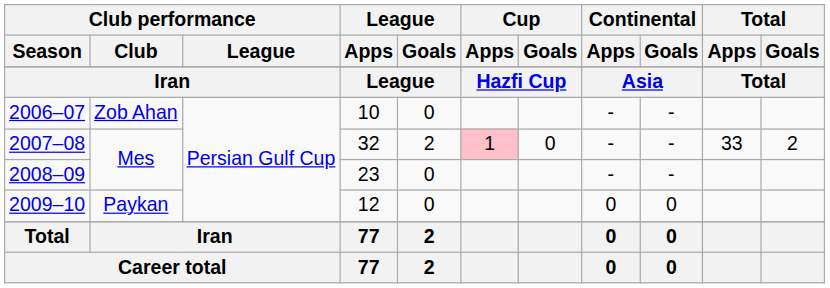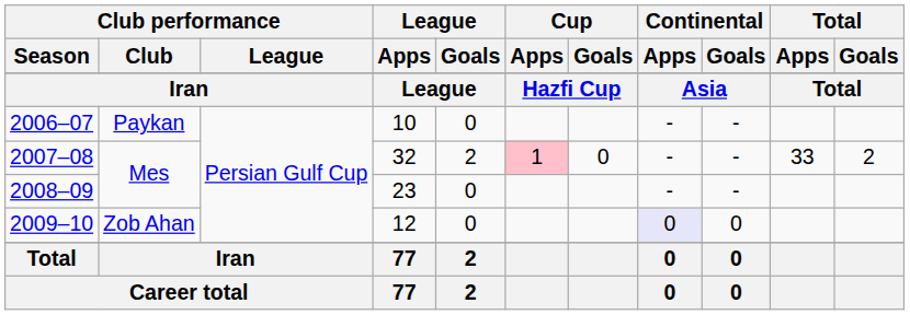 <table class="wikitable" style="text-align:center">
 <tr>
 <th colspan=3>Club performance</th>
 <th colspan=2>League</th>
 <th colspan=2>Cup</th>
 <th colspan=2>Continental</th>
 <th colspan=2>Total</th>
 </tr>
 <tr>
 <th>Season</th>
 <th>Club</th>
 <th>League</th>
 <th>Apps</th>
 <th>Goals</th>
 <th>Apps</th>
 <th>Goals</th>
 <th>Apps</th>
 <th>Goals</th>
 <th>Apps</th>
 <th>Goals</th>
 </tr>
 <tr>
 </tr>
 <tr>
 <th colspan=3>Iran</th>
 <th colspan=2>League</th>
 <th colspan=2><a href='#'>Hazfi Cup</a></th>
 <th colspan=2><a href='#'>Asia</a></th>
 <th colspan=2>Total</th>
 </tr>
 <tr>
 <td><a href='#'>2006–07</a></td>
-<td rowspan="1"><a href='#'>Zob Ahan</a></td>
+<td rowspan="1"><a href='#'>Paykan</a></td>
 <td rowspan="4"><a href='#'>Persian Gulf Cup</a></td>
 <td>10</td>
 <td>0</td>
 <td></td>
 <td></td>
 <td>-</td>
 <td>-</td>
 <td></td>
 <td></td>
 </tr>
 <tr>
 <td><a href='#'>2007–08</a></td>
 <td rowspan="2"><a href='#'>Mes</a></td>
 <td>32</td>
 <td>2</td>
 <td style="background: pink;">1</td>
 <td>0</td>
 <td>-</td>
 <td>-</td>
 <td>33</td>
 <td>2</td>
 </tr>
 <tr>
 <td><a href='#'>2008–09</a></td>
 <td>23</td>
 <td>0</td>
 <td></td>
 <td></td>
 <td>-</td>
 <td>-</td>
 <td></td>
 <td></td>
 </tr>
 <tr>
 <td><a href='#'>2009–10</a></td>
-<td rowspan="1"><a href='#'>Paykan</a></td>
+<td rowspan="1"><a href='#'>Zob Ahan</a></td>
 <td>12</td>
 <td>0</td>
 <td></td>
 <td></td>
-<td>0</td>
+<td style="background: lavender;">0</td>
 <td>0</td>
 <td></td>
 <td></td>
 </tr>
 <tr>
 </tr>
 <tr>
 <th rowspan=1>Total</th>
 <th colspan=2>Iran</th>
 <th>77</th>
 <th>2</th>
 <th></th>
 <th></th>
 <th>0</th>
 <th>0</th>
 <th></th>
 <th></th>
 </tr>
 <tr>
 <th colspan=3>Career total</th>
 <th>77</th>
 <th>2</th>
 <th></th>
 <th></th>
 <th>0</th>
 <th>0</th>
 <th></th>
 <th></th>
 </tr>
 </table>
